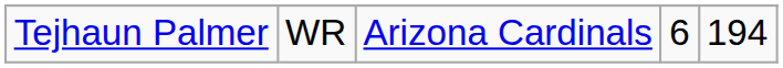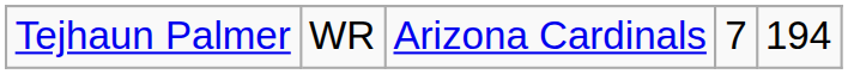 <table class="wikitable">
 <tr>
 </tr>
 <tr>
 <td><a href='#'>Tejhaun Palmer</a></td>
 <td>WR</td>
 <td><a href='#'>Arizona Cardinals</a></td>
-<td>6</td>
+<td>7</td>
 <td>194</td>
 </tr>
 </table>
